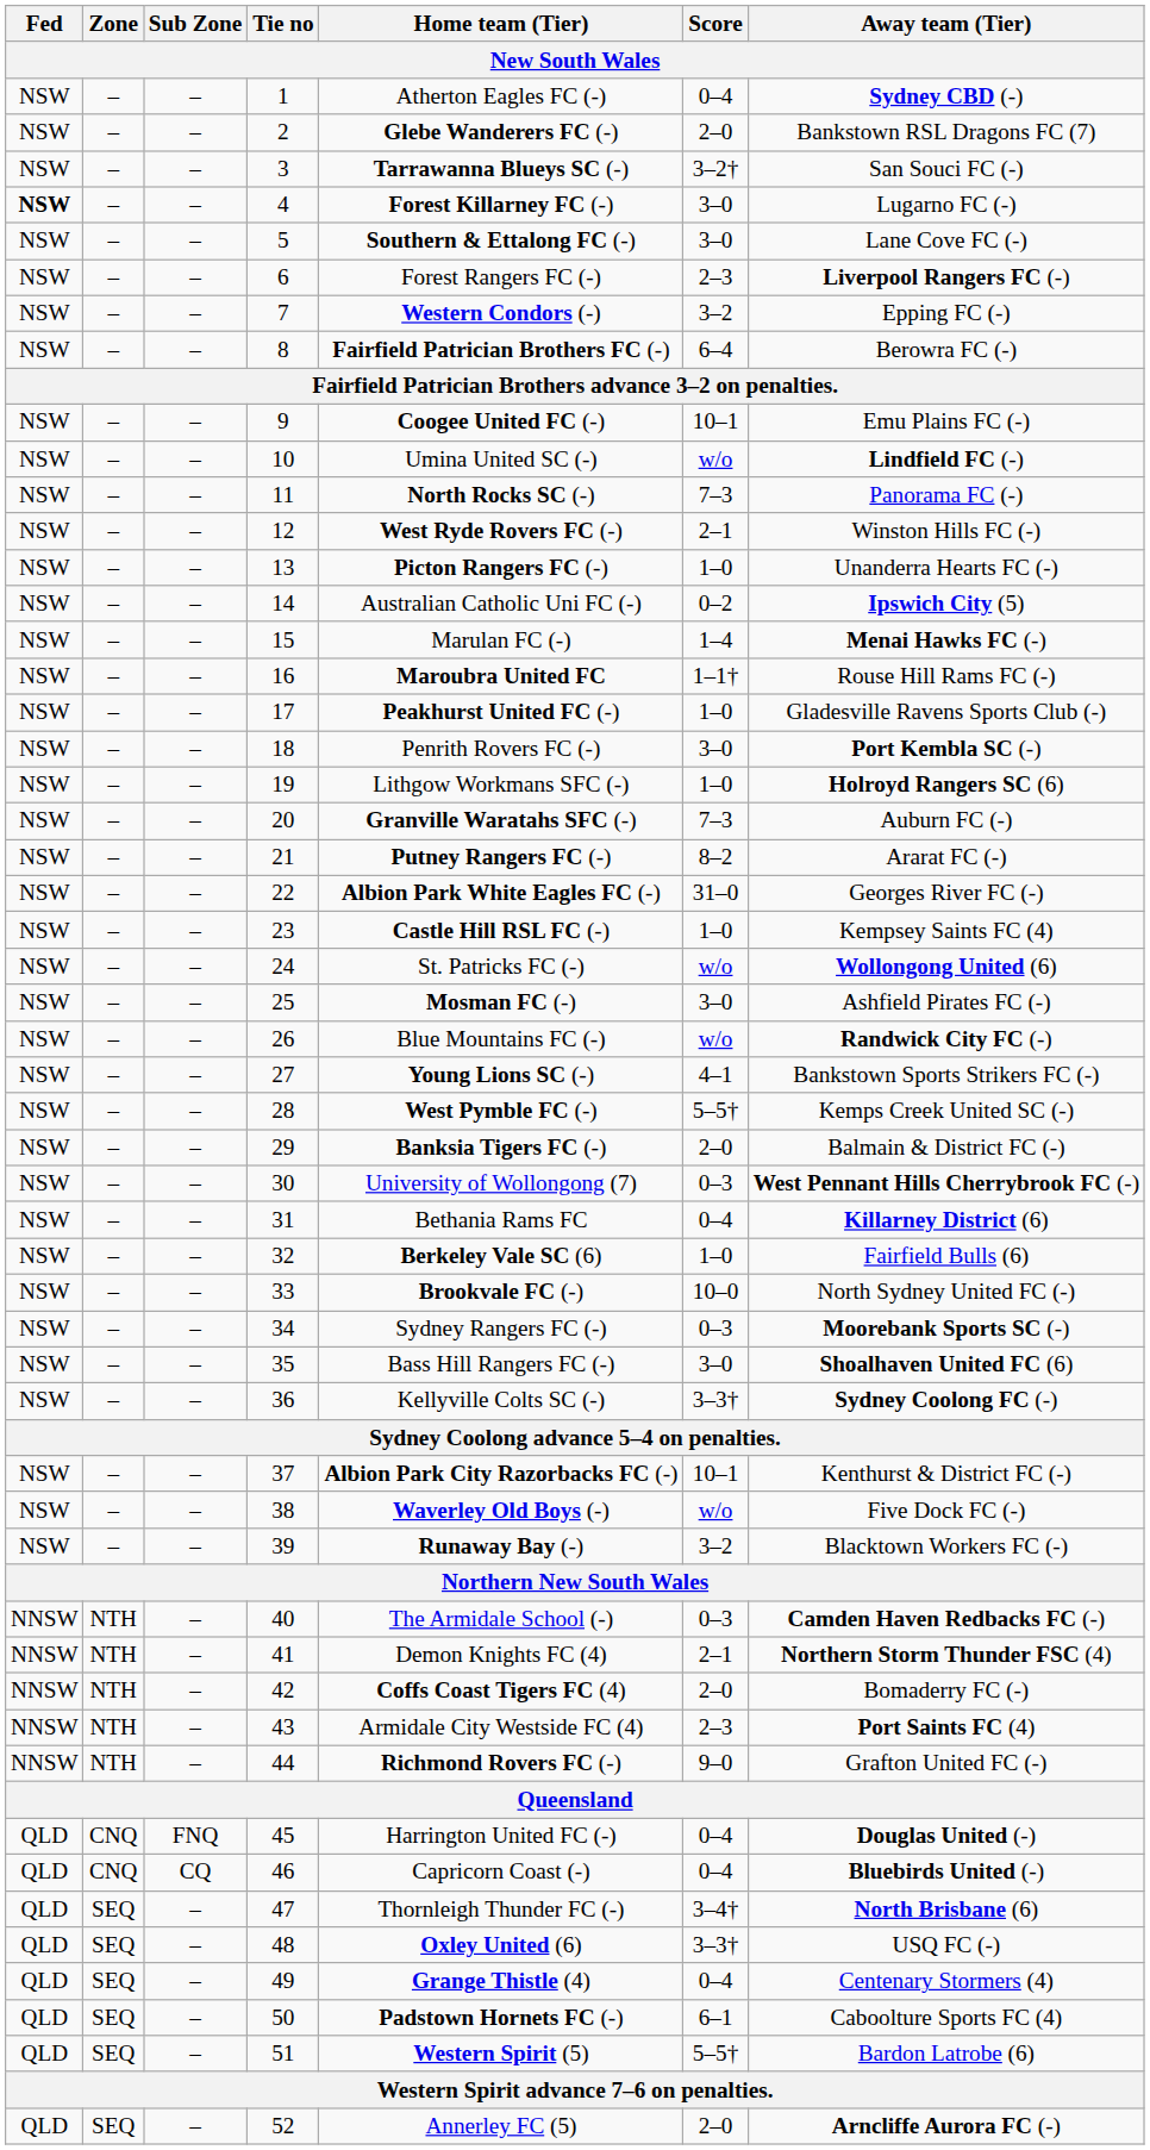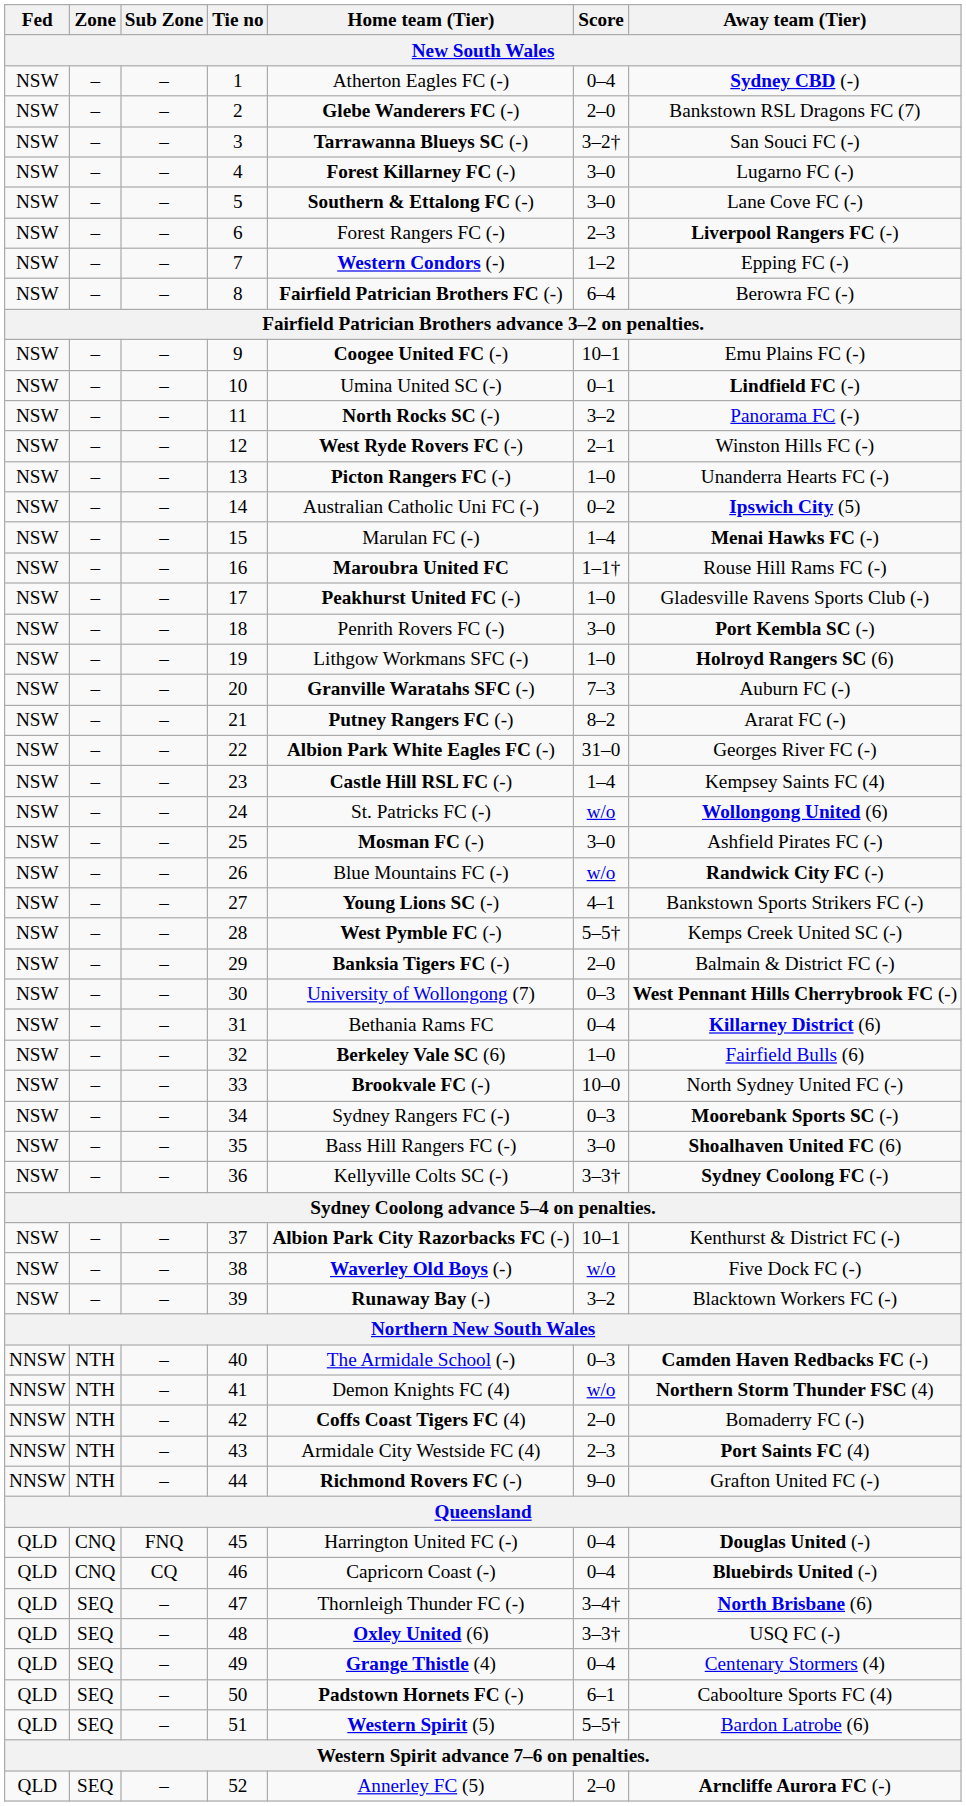 <table class="wikitable" style="text-align:center">
 <tr>
 <th>Fed</th>
 <th>Zone</th>
 <th>Sub Zone</th>
 <th>Tie no</th>
 <th>Home team (Tier)</th>
 <th>Score</th>
 <th>Away team (Tier)</th>
 </tr>
 <tr>
 <th colspan=7><a href='#'>New South Wales</a></th>
 </tr>
 <tr>
 <td>NSW</td>
 <td>–</td>
 <td>–</td>
 <td>1</td>
 <td>Atherton Eagles FC (-)</td>
 <td>0–4</td>
 <td><strong><a href='#'>Sydney CBD</a></strong> (-)</td>
 </tr>
 <tr>
 <td>NSW</td>
 <td>–</td>
 <td>–</td>
 <td>2</td>
 <td><strong>Glebe Wanderers FC</strong> (-)</td>
 <td>2–0</td>
 <td>Bankstown RSL Dragons FC (7)</td>
 </tr>
 <tr>
 <td>NSW</td>
 <td>–</td>
 <td>–</td>
 <td>3</td>
 <td><strong>Tarrawanna Blueys SC</strong> (-)</td>
 <td>3–2†</td>
 <td>San Souci FC (-)</td>
 </tr>
 <tr>
-<td><strong>NSW</strong></td>
+<td>NSW</td>
 <td>–</td>
 <td>–</td>
 <td>4</td>
 <td><strong>Forest Killarney FC</strong> (-)</td>
 <td>3–0</td>
 <td>Lugarno FC (-)</td>
 </tr>
 <tr>
 <td>NSW</td>
 <td>–</td>
 <td>–</td>
 <td>5</td>
 <td><strong>Southern & Ettalong FC</strong> (-)</td>
 <td>3–0</td>
 <td>Lane Cove FC (-)</td>
 </tr>
 <tr>
 <td>NSW</td>
 <td>–</td>
 <td>–</td>
 <td>6</td>
 <td>Forest Rangers FC (-)</td>
 <td>2–3</td>
 <td><strong>Liverpool Rangers FC</strong> (-)</td>
 </tr>
 <tr>
 <td>NSW</td>
 <td>–</td>
 <td>–</td>
 <td>7</td>
 <td><strong><a href='#'>Western Condors</a></strong> (-)</td>
-<td>3–2</td>
+<td>1–2</td>
 <td>Epping FC (-)</td>
 </tr>
 <tr>
 <td>NSW</td>
 <td>–</td>
 <td>–</td>
 <td>8</td>
 <td><strong>Fairfield Patrician Brothers FC</strong> (-)</td>
 <td>6–4</td>
 <td>Berowra FC (-)</td>
 </tr>
 <tr>
 <th colspan=7>Fairfield Patrician Brothers advance 3–2 on penalties.</th>
 </tr>
 <tr>
 <td>NSW</td>
 <td>–</td>
 <td>–</td>
 <td>9</td>
 <td><strong>Coogee United FC</strong> (-)</td>
 <td>10–1</td>
 <td>Emu Plains FC (-)</td>
 </tr>
 <tr>
 <td>NSW</td>
 <td>–</td>
 <td>–</td>
 <td>10</td>
 <td>Umina United SC (-)</td>
-<td><a href='#'>w/o</a></td>
+<td>0–1</td>
 <td><strong>Lindfield FC</strong> (-)</td>
 </tr>
 <tr>
 <td>NSW</td>
 <td>–</td>
 <td>–</td>
 <td>11</td>
 <td><strong>North Rocks SC</strong> (-)</td>
-<td>7–3</td>
+<td>3–2</td>
 <td><a href='#'>Panorama FC</a> (-)</td>
 </tr>
 <tr>
 <td>NSW</td>
 <td>–</td>
 <td>–</td>
 <td>12</td>
 <td><strong>West Ryde Rovers FC</strong> (-)</td>
 <td>2–1</td>
 <td>Winston Hills FC (-)</td>
 </tr>
 <tr>
 <td>NSW</td>
 <td>–</td>
 <td>–</td>
 <td>13</td>
 <td><strong>Picton Rangers FC</strong> (-)</td>
 <td>1–0</td>
 <td>Unanderra Hearts FC (-)</td>
 </tr>
 <tr>
 <td>NSW</td>
 <td>–</td>
 <td>–</td>
 <td>14</td>
 <td>Australian Catholic Uni FC (-)</td>
 <td>0–2</td>
 <td><strong><a href='#'>Ipswich City</a></strong> (5)</td>
 </tr>
 <tr>
 <td>NSW</td>
 <td>–</td>
 <td>–</td>
 <td>15</td>
 <td>Marulan FC (-)</td>
 <td>1–4</td>
 <td><strong>Menai Hawks FC</strong> (-)</td>
 </tr>
 <tr>
 <td>NSW</td>
 <td>–</td>
 <td>–</td>
 <td>16</td>
 <td><strong>Maroubra United FC</strong></td>
 <td>1–1†</td>
 <td>Rouse Hill Rams FC (-)</td>
 </tr>
 <tr>
 <td>NSW</td>
 <td>–</td>
 <td>–</td>
 <td>17</td>
 <td><strong>Peakhurst United FC</strong> (-)</td>
 <td>1–0</td>
 <td>Gladesville Ravens Sports Club (-)</td>
 </tr>
 <tr>
 <td>NSW</td>
 <td>–</td>
 <td>–</td>
 <td>18</td>
 <td>Penrith Rovers FC (-)</td>
 <td>3–0</td>
 <td><strong>Port Kembla SC</strong> (-)</td>
 </tr>
 <tr>
 <td>NSW</td>
 <td>–</td>
 <td>–</td>
 <td>19</td>
 <td>Lithgow Workmans SFC (-)</td>
 <td>1–0</td>
 <td><strong>Holroyd Rangers SC</strong> (6)</td>
 </tr>
 <tr>
 <td>NSW</td>
 <td>–</td>
 <td>–</td>
 <td>20</td>
 <td><strong>Granville Waratahs SFC</strong> (-)</td>
 <td>7–3</td>
 <td>Auburn FC (-)</td>
 </tr>
 <tr>
 <td>NSW</td>
 <td>–</td>
 <td>–</td>
 <td>21</td>
 <td><strong>Putney Rangers FC</strong> (-)</td>
 <td>8–2</td>
 <td>Ararat FC (-)</td>
 </tr>
 <tr>
 <td>NSW</td>
 <td>–</td>
 <td>–</td>
 <td>22</td>
 <td><strong>Albion Park White Eagles FC</strong> (-)</td>
 <td>31–0</td>
 <td>Georges River FC (-)</td>
 </tr>
 <tr>
 <td>NSW</td>
 <td>–</td>
 <td>–</td>
 <td>23</td>
 <td><strong>Castle Hill RSL FC</strong> (-)</td>
-<td>1–0</td>
+<td>1–4</td>
 <td>Kempsey Saints FC (4)</td>
 </tr>
 <tr>
 <td>NSW</td>
 <td>–</td>
 <td>–</td>
 <td>24</td>
 <td>St. Patricks FC (-)</td>
 <td><a href='#'>w/o</a></td>
 <td><strong><a href='#'>Wollongong United</a></strong> (6)</td>
 </tr>
 <tr>
 <td>NSW</td>
 <td>–</td>
 <td>–</td>
 <td>25</td>
 <td><strong>Mosman FC</strong> (-)</td>
 <td>3–0</td>
 <td>Ashfield Pirates FC (-)</td>
 </tr>
 <tr>
 <td>NSW</td>
 <td>–</td>
 <td>–</td>
 <td>26</td>
 <td>Blue Mountains FC (-)</td>
 <td><a href='#'>w/o</a></td>
 <td><strong>Randwick City FC</strong> (-)</td>
 </tr>
 <tr>
 <td>NSW</td>
 <td>–</td>
 <td>–</td>
 <td>27</td>
 <td><strong>Young Lions SC</strong> (-)</td>
 <td>4–1</td>
 <td>Bankstown Sports Strikers FC (-)</td>
 </tr>
 <tr>
 <td>NSW</td>
 <td>–</td>
 <td>–</td>
 <td>28</td>
 <td><strong>West Pymble FC</strong> (-)</td>
 <td>5–5†</td>
 <td>Kemps Creek United SC (-)</td>
 </tr>
 <tr>
 <td>NSW</td>
 <td>–</td>
 <td>–</td>
 <td>29</td>
 <td><strong>Banksia Tigers FC</strong> (-)</td>
 <td>2–0</td>
 <td>Balmain & District FC (-)</td>
 </tr>
 <tr>
 <td>NSW</td>
 <td>–</td>
 <td>–</td>
 <td>30</td>
 <td><a href='#'>University of Wollongong</a> (7)</td>
 <td>0–3</td>
 <td><strong>West Pennant Hills Cherrybrook FC</strong> (-)</td>
 </tr>
 <tr>
 <td>NSW</td>
 <td>–</td>
 <td>–</td>
 <td>31</td>
 <td>Bethania Rams FC</td>
 <td>0–4</td>
 <td><strong><a href='#'>Killarney District</a></strong> (6)</td>
 </tr>
 <tr>
 <td>NSW</td>
 <td>–</td>
 <td>–</td>
 <td>32</td>
 <td><strong>Berkeley Vale SC</strong> (6)</td>
 <td>1–0</td>
 <td><a href='#'>Fairfield Bulls</a> (6)</td>
 </tr>
 <tr>
 <td>NSW</td>
 <td>–</td>
 <td>–</td>
 <td>33</td>
 <td><strong>Brookvale FC</strong> (-)</td>
 <td>10–0</td>
 <td>North Sydney United FC (-)</td>
 </tr>
 <tr>
 <td>NSW</td>
 <td>–</td>
 <td>–</td>
 <td>34</td>
 <td>Sydney Rangers FC (-)</td>
 <td>0–3</td>
 <td><strong>Moorebank Sports SC</strong> (-)</td>
 </tr>
 <tr>
 <td>NSW</td>
 <td>–</td>
 <td>–</td>
 <td>35</td>
 <td>Bass Hill Rangers FC (-)</td>
 <td>3–0</td>
 <td><strong>Shoalhaven United FC</strong> (6)</td>
 </tr>
 <tr>
 <td>NSW</td>
 <td>–</td>
 <td>–</td>
 <td>36</td>
 <td>Kellyville Colts SC (-)</td>
 <td>3–3†</td>
 <td><strong>Sydney Coolong FC</strong> (-)</td>
 </tr>
 <tr>
 <th colspan=7>Sydney Coolong advance 5–4 on penalties.</th>
 </tr>
 <tr>
 <td>NSW</td>
 <td>–</td>
 <td>–</td>
 <td>37</td>
 <td><strong>Albion Park City Razorbacks FC</strong> (-)</td>
 <td>10–1</td>
 <td>Kenthurst & District FC (-)</td>
 </tr>
 <tr>
 <td>NSW</td>
 <td>–</td>
 <td>–</td>
 <td>38</td>
 <td><strong><a href='#'>Waverley Old Boys</a></strong> (-)</td>
 <td><a href='#'>w/o</a></td>
 <td>Five Dock FC (-)</td>
 </tr>
 <tr>
 <td>NSW</td>
 <td>–</td>
 <td>–</td>
 <td>39</td>
 <td><strong>Runaway Bay</strong> (-)</td>
 <td>3–2</td>
 <td>Blacktown Workers FC (-)</td>
 </tr>
 <tr>
 <th colspan=7><a href='#'>Northern New South Wales</a></th>
 </tr>
 <tr>
 <td>NNSW</td>
 <td>NTH</td>
 <td>–</td>
 <td>40</td>
 <td><a href='#'>The Armidale School</a> (-)</td>
 <td>0–3</td>
 <td><strong>Camden Haven Redbacks FC</strong> (-)</td>
 </tr>
 <tr>
 <td>NNSW</td>
 <td>NTH</td>
 <td>–</td>
 <td>41</td>
 <td>Demon Knights FC (4)</td>
-<td>2–1</td>
+<td><a href='#'>w/o</a></td>
 <td><strong>Northern Storm Thunder FSC</strong> (4)</td>
 </tr>
 <tr>
 <td>NNSW</td>
 <td>NTH</td>
 <td>–</td>
 <td>42</td>
 <td><strong>Coffs Coast Tigers FC</strong> (4)</td>
 <td>2–0</td>
 <td>Bomaderry FC (-)</td>
 </tr>
 <tr>
 <td>NNSW</td>
 <td>NTH</td>
 <td>–</td>
 <td>43</td>
 <td>Armidale City Westside FC (4)</td>
 <td>2–3</td>
 <td><strong>Port Saints FC</strong> (4)</td>
 </tr>
 <tr>
 <td>NNSW</td>
 <td>NTH</td>
 <td>–</td>
 <td>44</td>
 <td><strong>Richmond Rovers FC</strong> (-)</td>
 <td>9–0</td>
 <td>Grafton United FC (-)</td>
 </tr>
 <tr>
 <th colspan=7><a href='#'>Queensland</a></th>
 </tr>
 <tr>
 <td>QLD</td>
 <td>CNQ</td>
 <td>FNQ</td>
 <td>45</td>
 <td>Harrington United FC (-)</td>
 <td>0–4</td>
 <td><strong>Douglas United</strong> (-)</td>
 </tr>
 <tr>
 <td>QLD</td>
 <td>CNQ</td>
 <td>CQ</td>
 <td>46</td>
 <td>Capricorn Coast (-)</td>
 <td>0–4</td>
 <td><strong>Bluebirds United</strong> (-)</td>
 </tr>
 <tr>
 <td>QLD</td>
 <td>SEQ</td>
 <td>–</td>
 <td>47</td>
 <td>Thornleigh Thunder FC (-)</td>
 <td>3–4†</td>
 <td><strong><a href='#'>North Brisbane</a></strong> (6)</td>
 </tr>
 <tr>
 <td>QLD</td>
 <td>SEQ</td>
 <td>–</td>
 <td>48</td>
 <td><strong><a href='#'>Oxley United</a></strong> (6)</td>
 <td>3–3†</td>
 <td>USQ FC (-)</td>
 </tr>
 <tr>
 <td>QLD</td>
 <td>SEQ</td>
 <td>–</td>
 <td>49</td>
 <td><strong><a href='#'>Grange Thistle</a></strong> (4)</td>
 <td>0–4</td>
 <td><a href='#'>Centenary Stormers</a> (4)</td>
 </tr>
 <tr>
 <td>QLD</td>
 <td>SEQ</td>
 <td>–</td>
 <td>50</td>
 <td><strong>Padstown Hornets FC</strong> (-)</td>
 <td>6–1</td>
 <td>Caboolture Sports FC (4)</td>
 </tr>
 <tr>
 <td>QLD</td>
 <td>SEQ</td>
 <td>–</td>
 <td>51</td>
 <td><strong><a href='#'>Western Spirit</a></strong> (5)</td>
 <td>5–5†</td>
 <td><a href='#'>Bardon Latrobe</a> (6)</td>
 </tr>
 <tr>
 <th colspan=7>Western Spirit advance 7–6 on penalties.</th>
 </tr>
 <tr>
 <td>QLD</td>
 <td>SEQ</td>
 <td>–</td>
 <td>52</td>
 <td><a href='#'>Annerley FC</a> (5)</td>
 <td>2–0</td>
 <td><strong>Arncliffe Aurora FC</strong> (-)</td>
 </tr>
 </table>
